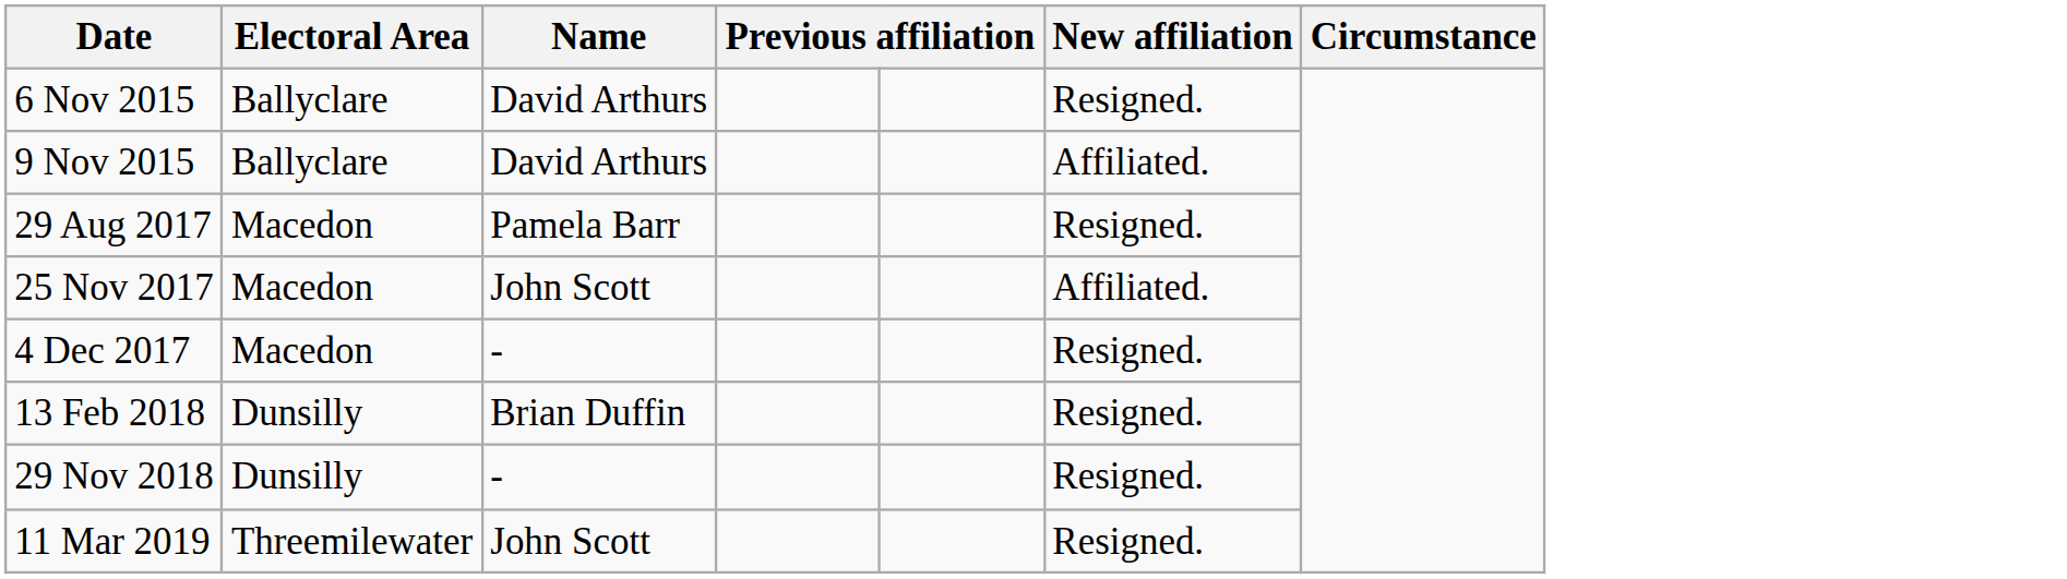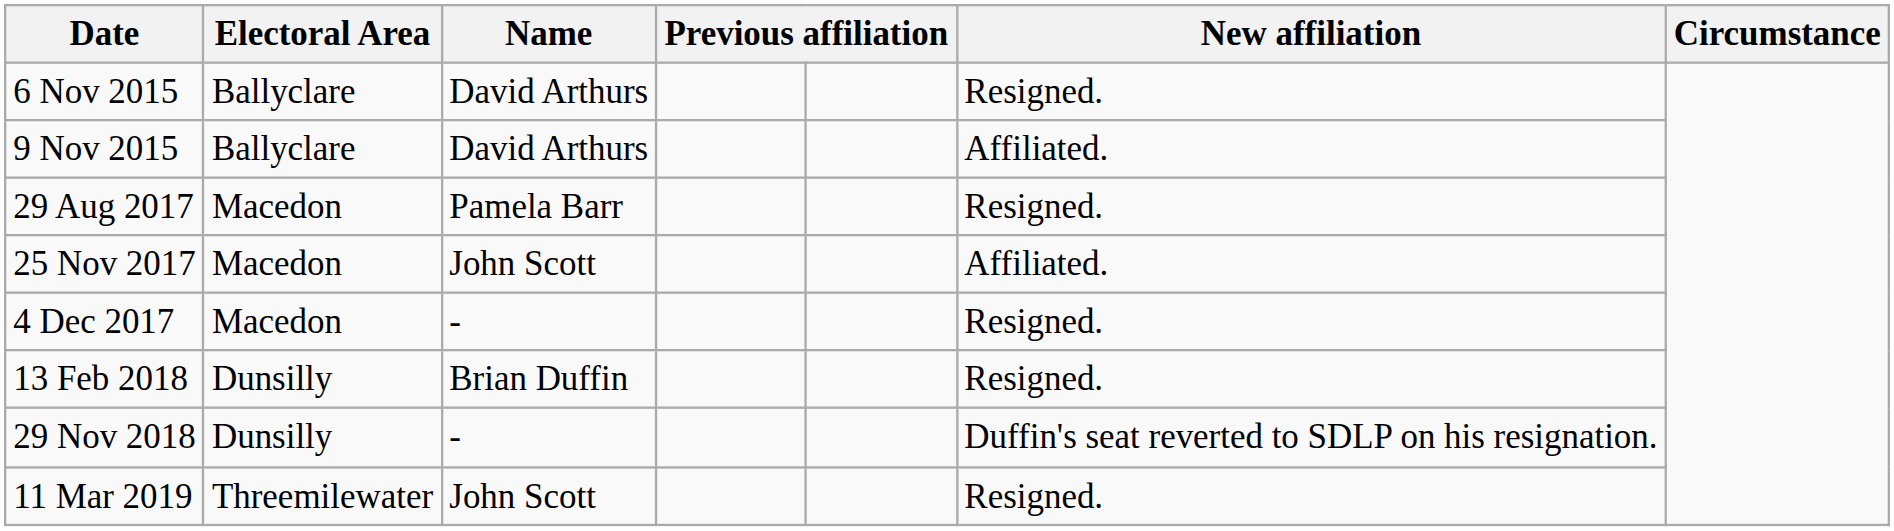 <table class="wikitable" style="font-size: 95%;">
 <tr>
 <th>Date</th>
 <th>Electoral Area</th>
 <th>Name</th>
 <th colspan=2>Previous affiliation</th>
 <th colspan=2>New affiliation</th>
 <th>Circumstance</th>
 </tr>
 <tr>
 <td>6 Nov 2015</td>
 <td>Ballyclare</td>
 <td>David Arthurs</td>
 <td></td>
 <td></td>
 <td>Resigned.</td>
 </tr>
 <tr>
 <td>9 Nov 2015</td>
 <td>Ballyclare</td>
 <td>David Arthurs</td>
 <td></td>
 <td></td>
 <td>Affiliated.</td>
 </tr>
 <tr>
 <td>29 Aug 2017</td>
 <td>Macedon</td>
 <td>Pamela Barr</td>
 <td></td>
 <td></td>
 <td>Resigned.</td>
 </tr>
 <tr>
 <td>25 Nov 2017</td>
 <td>Macedon</td>
 <td>John Scott</td>
 <td></td>
 <td></td>
 <td>Affiliated.</td>
 </tr>
 <tr>
 <td>4 Dec 2017</td>
 <td>Macedon</td>
 <td>-</td>
 <td></td>
 <td></td>
 <td>Resigned.</td>
 </tr>
 <tr>
 <td>13 Feb 2018</td>
 <td>Dunsilly</td>
 <td>Brian Duffin</td>
 <td></td>
 <td></td>
 <td>Resigned.</td>
 </tr>
 <tr>
 <td>29 Nov 2018</td>
 <td>Dunsilly</td>
 <td>-</td>
 <td></td>
 <td></td>
-<td>Resigned.</td>
+<td>Duffin's seat reverted to SDLP on his resignation.</td>
 </tr>
 <tr>
 <td>11 Mar 2019</td>
 <td>Threemilewater</td>
 <td>John Scott</td>
 <td></td>
 <td></td>
 <td>Resigned.</td>
 </tr>
 </table>
